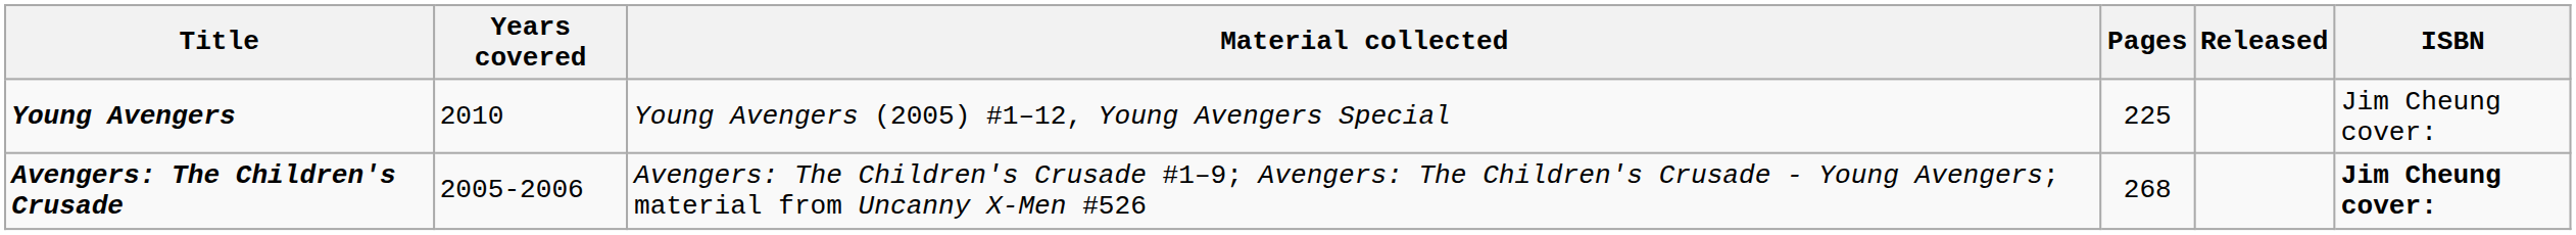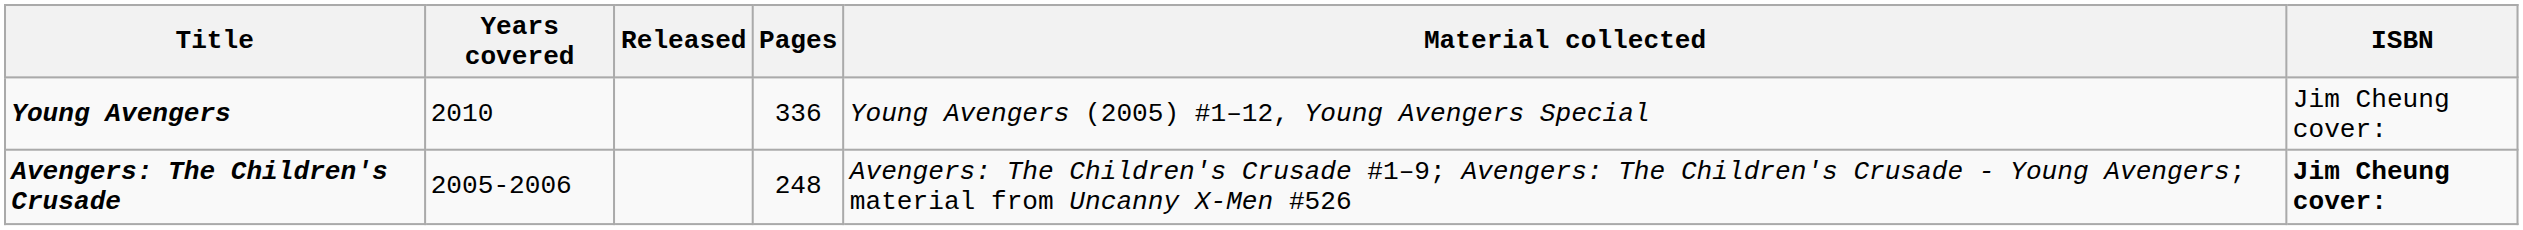 <table class="wikitable sortable" width=99%>
 <tr>
 <th>Title</th>
 <th>Years covered</th>
+<th>Released</th>
+<th>Pages</th>
 <th class="unsortable">Material collected</th>
-<th>Pages</th>
-<th>Released</th>
 <th class="unsortable">ISBN</th>
 </tr>
 <tr>
 <td><strong><em>Young Avengers</em></strong></td>
 <td>2010</td>
+<td></td>
+<td style="text-align: center;">336</td>
 <td><em>Young Avengers</em> (2005) #1–12, <em>Young Avengers Special</em></td>
-<td style="text-align: center;">225</td>
-<td></td>
 <td>Jim Cheung cover: </td>
 </tr>
 <tr>
 <td><strong><em>Avengers: The Children's Crusade</em></strong></td>
 <td>2005-2006</td>
+<td></td>
+<td style="text-align: center;">248</td>
 <td><em>Avengers: The Children's Crusade</em> #1–9; <em>Avengers: The Children's Crusade - Young Avengers</em>; material from <em>Uncanny X-Men</em> #526</td>
-<td style="text-align: center;">268</td>
-<td></td>
 <td><strong>Jim Cheung cover: </strong></td>
 </tr>
 </table>
